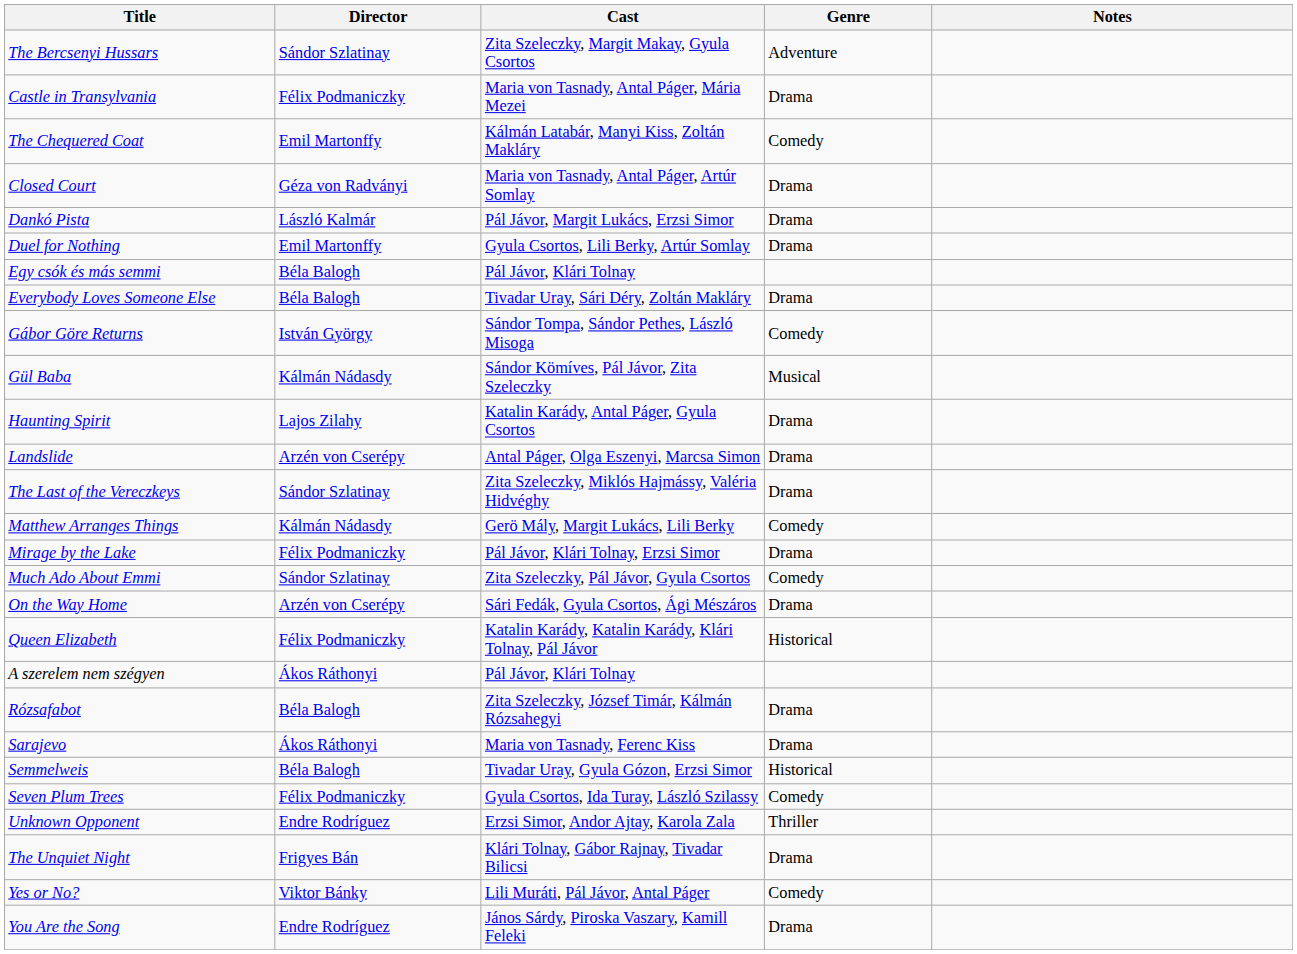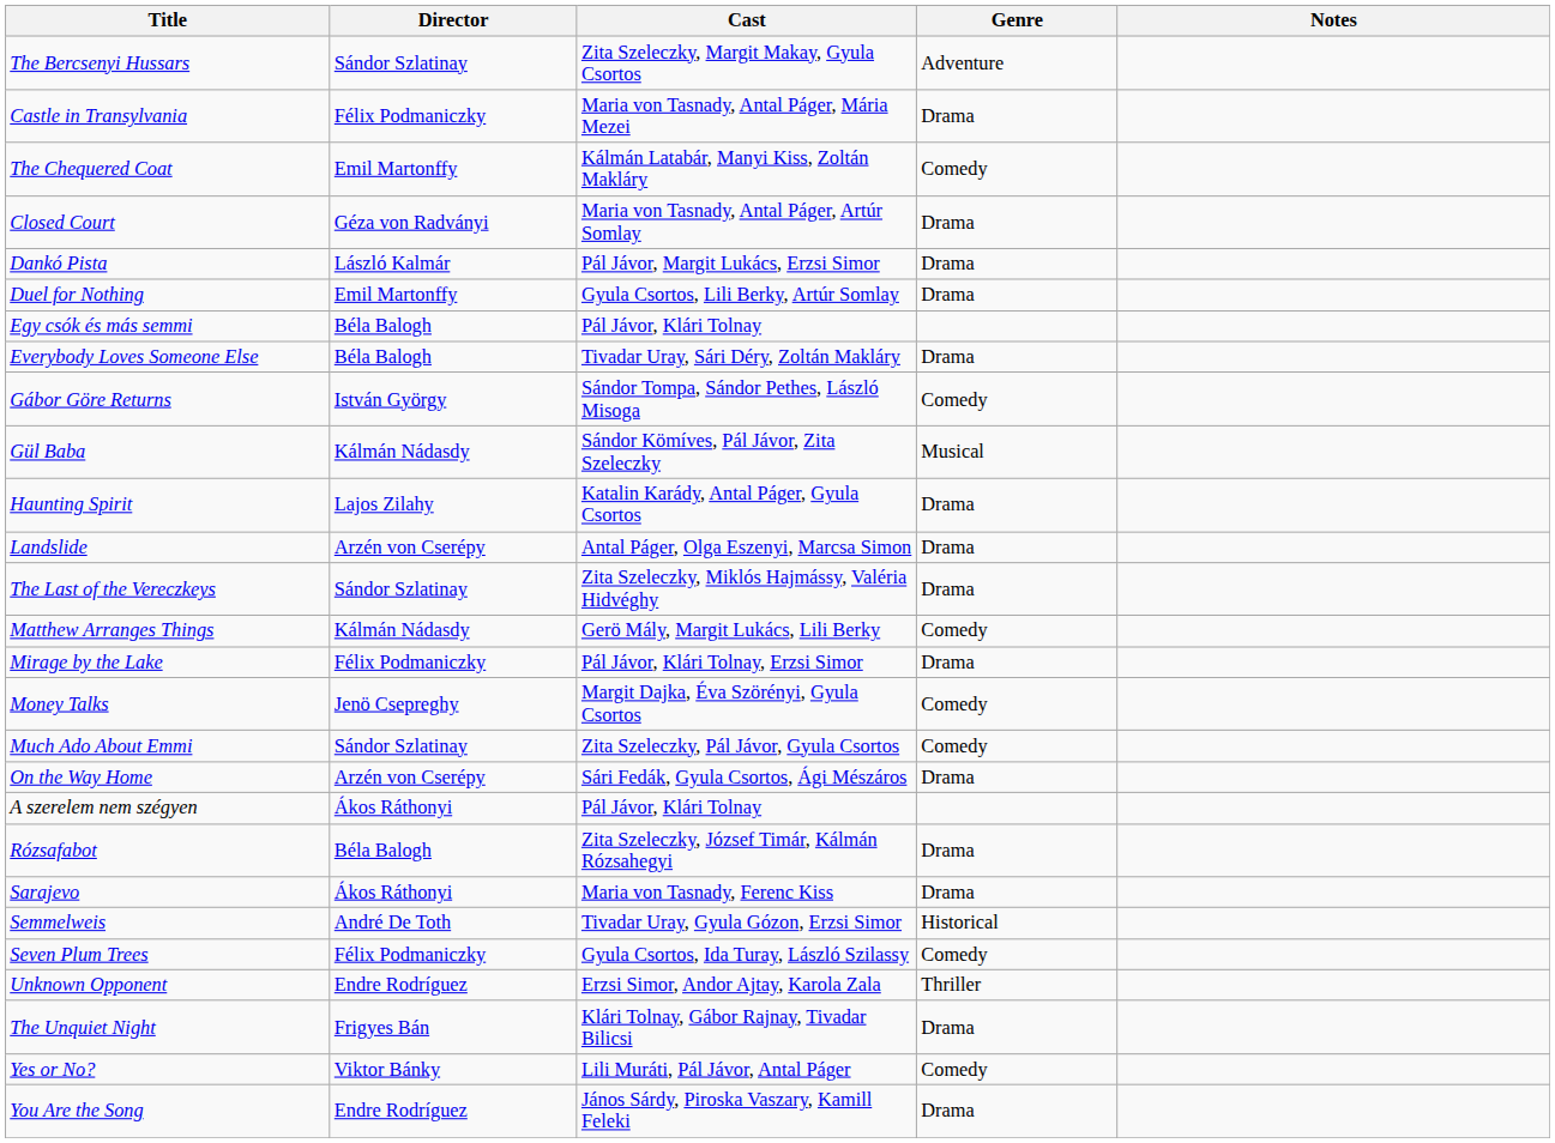 <table class="wikitable" style="width:100%;">
 <tr>
 <th style="width:21%;">Title</th>
 <th style="width:16%;">Director</th>
 <th style="width:22%;">Cast</th>
 <th style="width:13%;">Genre</th>
 <th style="width:28%;">Notes</th>
 </tr>
 <tr>
 <td><em><a href='#'>The Bercsenyi Hussars</a></em></td>
 <td><a href='#'>Sándor Szlatinay</a></td>
 <td><a href='#'>Zita Szeleczky</a>, <a href='#'>Margit Makay</a>, <a href='#'>Gyula Csortos</a></td>
 <td>Adventure</td>
 <td></td>
 </tr>
 <tr>
 <td><em><a href='#'>Castle in Transylvania</a></em></td>
 <td><a href='#'>Félix Podmaniczky</a></td>
 <td><a href='#'>Maria von Tasnady</a>, <a href='#'>Antal Páger</a>, <a href='#'>Mária Mezei</a></td>
 <td>Drama</td>
 <td></td>
 </tr>
 <tr>
 <td><em><a href='#'>The Chequered Coat</a></em></td>
 <td><a href='#'>Emil Martonffy</a></td>
 <td><a href='#'>Kálmán Latabár</a>, <a href='#'>Manyi Kiss</a>, <a href='#'>Zoltán Makláry</a></td>
 <td>Comedy</td>
 <td></td>
 </tr>
 <tr>
 <td><em><a href='#'>Closed Court</a></em></td>
 <td><a href='#'>Géza von Radványi</a></td>
 <td><a href='#'>Maria von Tasnady</a>, <a href='#'>Antal Páger</a>, <a href='#'>Artúr Somlay</a></td>
 <td>Drama</td>
 <td></td>
 </tr>
 <tr>
 <td><em><a href='#'>Dankó Pista</a></em></td>
 <td><a href='#'>László Kalmár</a></td>
 <td><a href='#'>Pál Jávor</a>, <a href='#'>Margit Lukács</a>, <a href='#'>Erzsi Simor</a></td>
 <td>Drama</td>
 <td></td>
 </tr>
 <tr>
 <td><em><a href='#'>Duel for Nothing</a></em></td>
 <td><a href='#'>Emil Martonffy</a></td>
 <td><a href='#'>Gyula Csortos</a>, <a href='#'>Lili Berky</a>, <a href='#'>Artúr Somlay</a></td>
 <td>Drama</td>
 <td></td>
 </tr>
 <tr>
 <td><em><a href='#'>Egy csók és más semmi</a></em></td>
 <td><a href='#'>Béla Balogh</a></td>
 <td><a href='#'>Pál Jávor</a>, <a href='#'>Klári Tolnay</a></td>
 <td></td>
 <td></td>
 </tr>
 <tr>
 <td><em><a href='#'>Everybody Loves Someone Else</a></em></td>
 <td><a href='#'>Béla Balogh</a></td>
 <td><a href='#'>Tivadar Uray</a>, <a href='#'>Sári Déry</a>, <a href='#'>Zoltán Makláry</a></td>
 <td>Drama</td>
 <td></td>
 </tr>
 <tr>
 <td><em><a href='#'>Gábor Göre Returns</a></em></td>
 <td><a href='#'>István György</a></td>
 <td><a href='#'>Sándor Tompa</a>, <a href='#'>Sándor Pethes</a>, <a href='#'>László Misoga</a></td>
 <td>Comedy</td>
 <td></td>
 </tr>
 <tr>
 <td><em><a href='#'>Gül Baba</a></em></td>
 <td><a href='#'>Kálmán Nádasdy</a></td>
 <td><a href='#'>Sándor Kömíves</a>, <a href='#'>Pál Jávor</a>, <a href='#'>Zita Szeleczky</a></td>
 <td>Musical</td>
 <td></td>
 </tr>
 <tr>
 <td><em><a href='#'>Haunting Spirit</a></em></td>
 <td><a href='#'>Lajos Zilahy</a></td>
 <td><a href='#'>Katalin Karády</a>, <a href='#'>Antal Páger</a>, <a href='#'>Gyula Csortos</a></td>
 <td>Drama</td>
 <td></td>
 </tr>
 <tr>
 <td><em><a href='#'>Landslide</a></em></td>
 <td><a href='#'>Arzén von Cserépy</a></td>
 <td><a href='#'>Antal Páger</a>, <a href='#'>Olga Eszenyi</a>, <a href='#'>Marcsa Simon</a></td>
 <td>Drama</td>
 <td></td>
 </tr>
 <tr>
 <td><em><a href='#'>The Last of the Vereczkeys</a></em></td>
 <td><a href='#'>Sándor Szlatinay</a></td>
 <td><a href='#'>Zita Szeleczky</a>, <a href='#'>Miklós Hajmássy</a>, <a href='#'>Valéria Hidvéghy</a></td>
 <td>Drama</td>
 <td></td>
 </tr>
 <tr>
 <td><em><a href='#'>Matthew Arranges Things</a></em></td>
 <td><a href='#'>Kálmán Nádasdy</a></td>
 <td><a href='#'>Gerö Mály</a>, <a href='#'>Margit Lukács</a>, <a href='#'>Lili Berky</a></td>
 <td>Comedy</td>
 <td></td>
 </tr>
 <tr>
 <td><em><a href='#'>Mirage by the Lake</a></em></td>
 <td><a href='#'>Félix Podmaniczky</a></td>
 <td><a href='#'>Pál Jávor</a>, <a href='#'>Klári Tolnay</a>, <a href='#'>Erzsi Simor</a></td>
 <td>Drama</td>
 <td></td>
 </tr>
 <tr>
+<td><em><a href='#'>Money Talks</a></em></td>
+<td><a href='#'>Jenö Csepreghy</a></td>
+<td><a href='#'>Margit Dajka</a>, <a href='#'>Éva Szörényi</a>, <a href='#'>Gyula Csortos</a></td>
+<td>Comedy</td>
+<td></td>
+</tr>
+<tr>
 <td><em><a href='#'>Much Ado About Emmi</a></em></td>
 <td><a href='#'>Sándor Szlatinay</a></td>
 <td><a href='#'>Zita Szeleczky</a>, <a href='#'>Pál Jávor</a>, <a href='#'>Gyula Csortos</a></td>
 <td>Comedy</td>
 <td></td>
 </tr>
 <tr>
 <td><em><a href='#'>On the Way Home</a></em></td>
 <td><a href='#'>Arzén von Cserépy</a></td>
 <td><a href='#'>Sári Fedák</a>, <a href='#'>Gyula Csortos</a>, <a href='#'>Ági Mészáros</a></td>
 <td>Drama</td>
-<td></td>
-</tr>
-<tr>
-<td><em><a href='#'>Queen Elizabeth</a></em></td>
-<td><a href='#'>Félix Podmaniczky</a></td>
-<td><a href='#'>Katalin Karády</a>, <a href='#'>Katalin Karády</a>, <a href='#'>Klári Tolnay</a>, <a href='#'>Pál Jávor</a></td>
-<td>Historical</td>
 <td></td>
 </tr>
 <tr>
 <td><em>A szerelem nem szégyen</em></td>
 <td><a href='#'>Ákos Ráthonyi</a></td>
 <td><a href='#'>Pál Jávor</a>, <a href='#'>Klári Tolnay</a></td>
 <td></td>
 <td></td>
 </tr>
 <tr>
 <td><em><a href='#'>Rózsafabot</a></em></td>
 <td><a href='#'>Béla Balogh</a></td>
 <td><a href='#'>Zita Szeleczky</a>, <a href='#'>József Timár</a>, <a href='#'>Kálmán Rózsahegyi</a></td>
 <td>Drama</td>
 <td></td>
 </tr>
 <tr>
 <td><em><a href='#'>Sarajevo</a></em></td>
 <td><a href='#'>Ákos Ráthonyi</a></td>
 <td><a href='#'>Maria von Tasnady</a>, <a href='#'>Ferenc Kiss</a></td>
 <td>Drama</td>
 <td></td>
 </tr>
 <tr>
 <td><em><a href='#'>Semmelweis</a></em></td>
-<td><a href='#'>Béla Balogh</a></td>
+<td><a href='#'>André De Toth</a></td>
 <td><a href='#'>Tivadar Uray</a>, <a href='#'>Gyula Gózon</a>, <a href='#'>Erzsi Simor</a></td>
 <td>Historical</td>
 <td></td>
 </tr>
 <tr>
 <td><em><a href='#'>Seven Plum Trees</a></em></td>
 <td><a href='#'>Félix Podmaniczky</a></td>
 <td><a href='#'>Gyula Csortos</a>, <a href='#'>Ida Turay</a>, <a href='#'>László Szilassy</a></td>
 <td>Comedy</td>
 <td></td>
 </tr>
 <tr>
 <td><em><a href='#'>Unknown Opponent</a></em></td>
 <td><a href='#'>Endre Rodríguez</a></td>
 <td><a href='#'>Erzsi Simor</a>, <a href='#'>Andor Ajtay</a>, <a href='#'>Karola Zala</a></td>
 <td>Thriller</td>
 <td></td>
 </tr>
 <tr>
 <td><em><a href='#'>The Unquiet Night</a></em></td>
 <td><a href='#'>Frigyes Bán</a></td>
 <td><a href='#'>Klári Tolnay</a>, <a href='#'>Gábor Rajnay</a>, <a href='#'>Tivadar Bilicsi</a></td>
 <td>Drama</td>
 <td></td>
 </tr>
 <tr>
 <td><em><a href='#'>Yes or No?</a></em></td>
 <td><a href='#'>Viktor Bánky</a></td>
 <td><a href='#'>Lili Muráti</a>, <a href='#'>Pál Jávor</a>, <a href='#'>Antal Páger</a></td>
 <td>Comedy</td>
 <td></td>
 </tr>
 <tr>
 <td><em><a href='#'>You Are the Song</a></em></td>
 <td><a href='#'>Endre Rodríguez</a></td>
 <td><a href='#'>János Sárdy</a>, <a href='#'>Piroska Vaszary</a>, <a href='#'>Kamill Feleki</a></td>
 <td>Drama</td>
 <td></td>
 </tr>
 <tr>
 </tr>
 </table>
